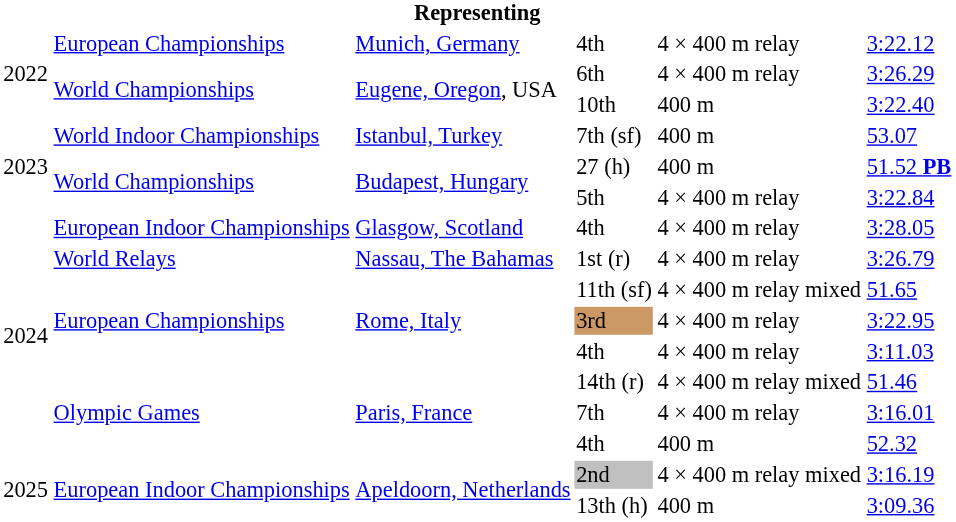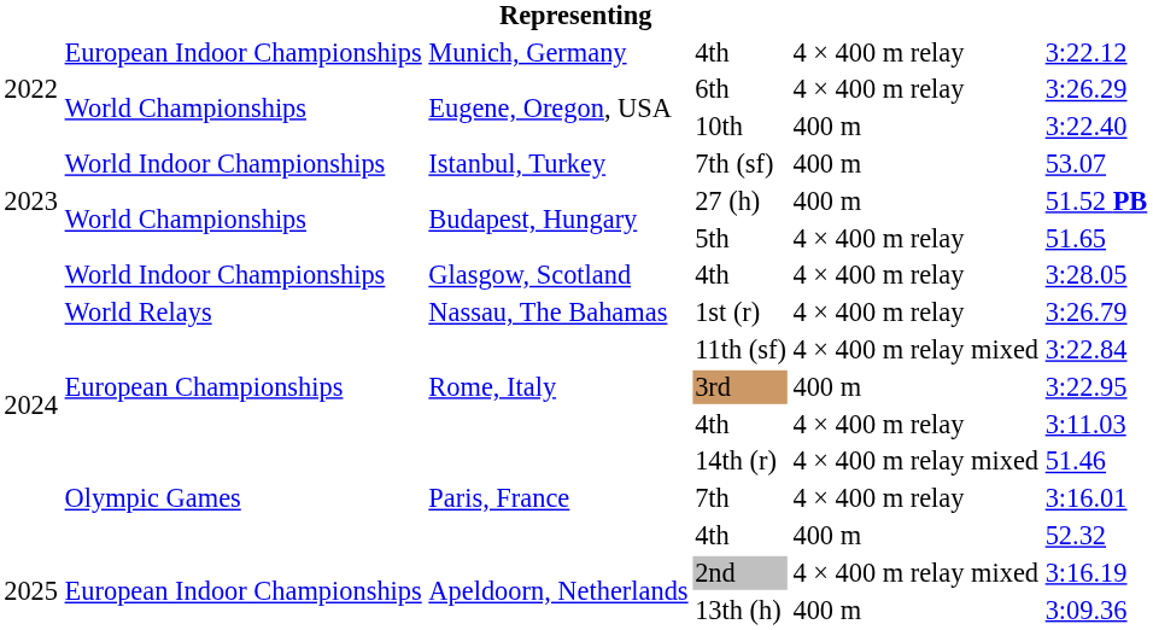 <table>
 <tr>
 <th colspan="6">Representing </th>
 </tr>
 <tr>
 <td rowspan=3>2022</td>
-<td><a href='#'>European Championships</a></td>
+<td><a href='#'>European Indoor Championships</a></td>
 <td><a href='#'>Munich, Germany</a></td>
 <td>4th</td>
 <td>4 × 400 m relay</td>
 <td><a href='#'>3:22.12</a></td>
 </tr>
 <tr>
 <td rowspan=2><a href='#'>World Championships</a></td>
 <td rowspan=2><a href='#'>Eugene, Oregon</a>, USA</td>
 <td>6th</td>
 <td>4 × 400 m relay</td>
 <td><a href='#'>3:26.29</a></td>
 </tr>
 <tr>
 <td>10th</td>
 <td>400 m</td>
 <td><a href='#'>3:22.40</a></td>
 </tr>
 <tr>
 <td rowspan=3>2023</td>
 <td><a href='#'>World Indoor Championships</a></td>
 <td><a href='#'>Istanbul, Turkey</a></td>
 <td>7th (sf)</td>
 <td>400 m</td>
 <td><a href='#'>53.07</a></td>
 </tr>
 <tr>
 <td rowspan=2><a href='#'>World Championships</a></td>
 <td rowspan=2><a href='#'>Budapest, Hungary</a></td>
 <td>27 (h)</td>
 <td>400 m</td>
 <td><a href='#'>51.52 <strong>PB</strong></a></td>
 </tr>
 <tr>
 <td>5th</td>
 <td>4 × 400 m relay</td>
-<td><a href='#'>3:22.84</a></td>
+<td><a href='#'>51.65</a></td>
 </tr>
 <tr>
 <td rowspan=8>2024</td>
-<td><a href='#'>European Indoor Championships</a></td>
+<td><a href='#'>World Indoor Championships</a></td>
 <td><a href='#'>Glasgow, Scotland</a></td>
 <td>4th</td>
 <td>4 × 400 m relay</td>
 <td><a href='#'>3:28.05</a></td>
 </tr>
 <tr>
 <td><a href='#'>World Relays</a></td>
 <td><a href='#'>Nassau, The Bahamas</a></td>
 <td>1st (r)</td>
 <td>4 × 400 m relay</td>
 <td><a href='#'>3:26.79</a></td>
 </tr>
 <tr>
 <td rowspan=3><a href='#'>European Championships</a></td>
 <td rowspan=3><a href='#'>Rome, Italy</a></td>
 <td>11th (sf)</td>
 <td>4 × 400 m relay mixed</td>
-<td><a href='#'>51.65</a></td>
+<td><a href='#'>3:22.84</a></td>
 </tr>
 <tr>
 <td bgcolor=cc9966>3rd</td>
-<td>4 × 400 m relay</td>
+<td>400 m</td>
 <td><a href='#'>3:22.95</a></td>
 </tr>
 <tr>
 <td>4th</td>
 <td>4 × 400 m relay</td>
 <td><a href='#'>3:11.03</a></td>
 </tr>
 <tr>
 <td rowspan=3><a href='#'>Olympic Games</a></td>
 <td rowspan=3><a href='#'>Paris, France</a></td>
 <td>14th (r)</td>
 <td>4 × 400 m relay mixed</td>
 <td><a href='#'>51.46</a></td>
 </tr>
 <tr>
 <td>7th</td>
 <td>4 × 400 m relay</td>
 <td><a href='#'>3:16.01</a></td>
 </tr>
 <tr>
 <td>4th</td>
 <td>400 m</td>
 <td><a href='#'>52.32</a></td>
 </tr>
 <tr>
 <td rowspan=2>2025</td>
 <td rowspan=2><a href='#'>European Indoor Championships</a></td>
 <td rowspan=2><a href='#'>Apeldoorn, Netherlands</a></td>
 <td bgcolor=silver>2nd</td>
 <td>4 × 400 m relay mixed</td>
 <td><a href='#'>3:16.19</a></td>
 </tr>
 <tr>
 <td>13th (h)</td>
 <td>400 m</td>
 <td><a href='#'>3:09.36</a></td>
 </tr>
 </table>
